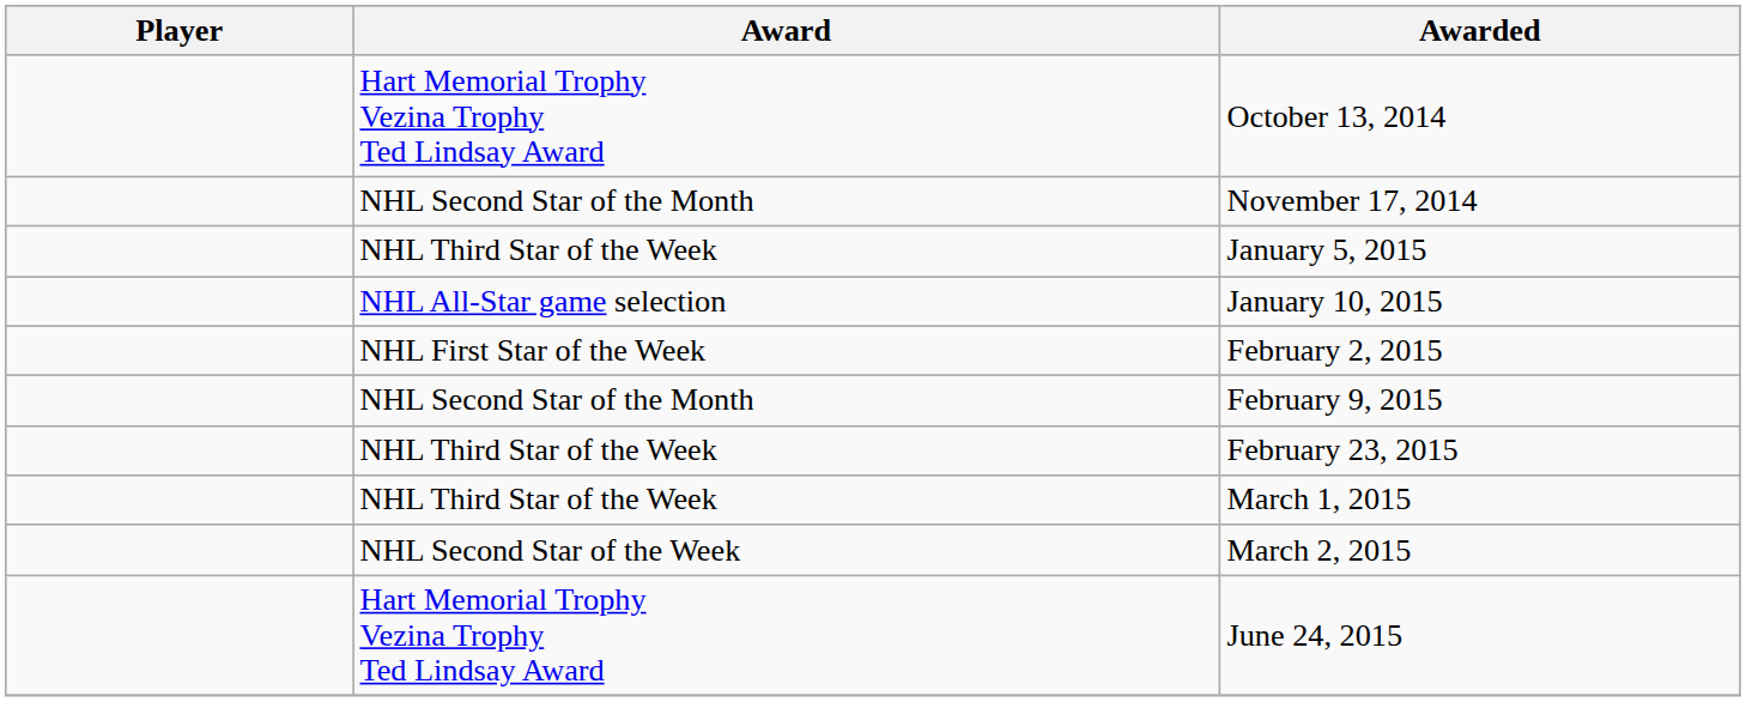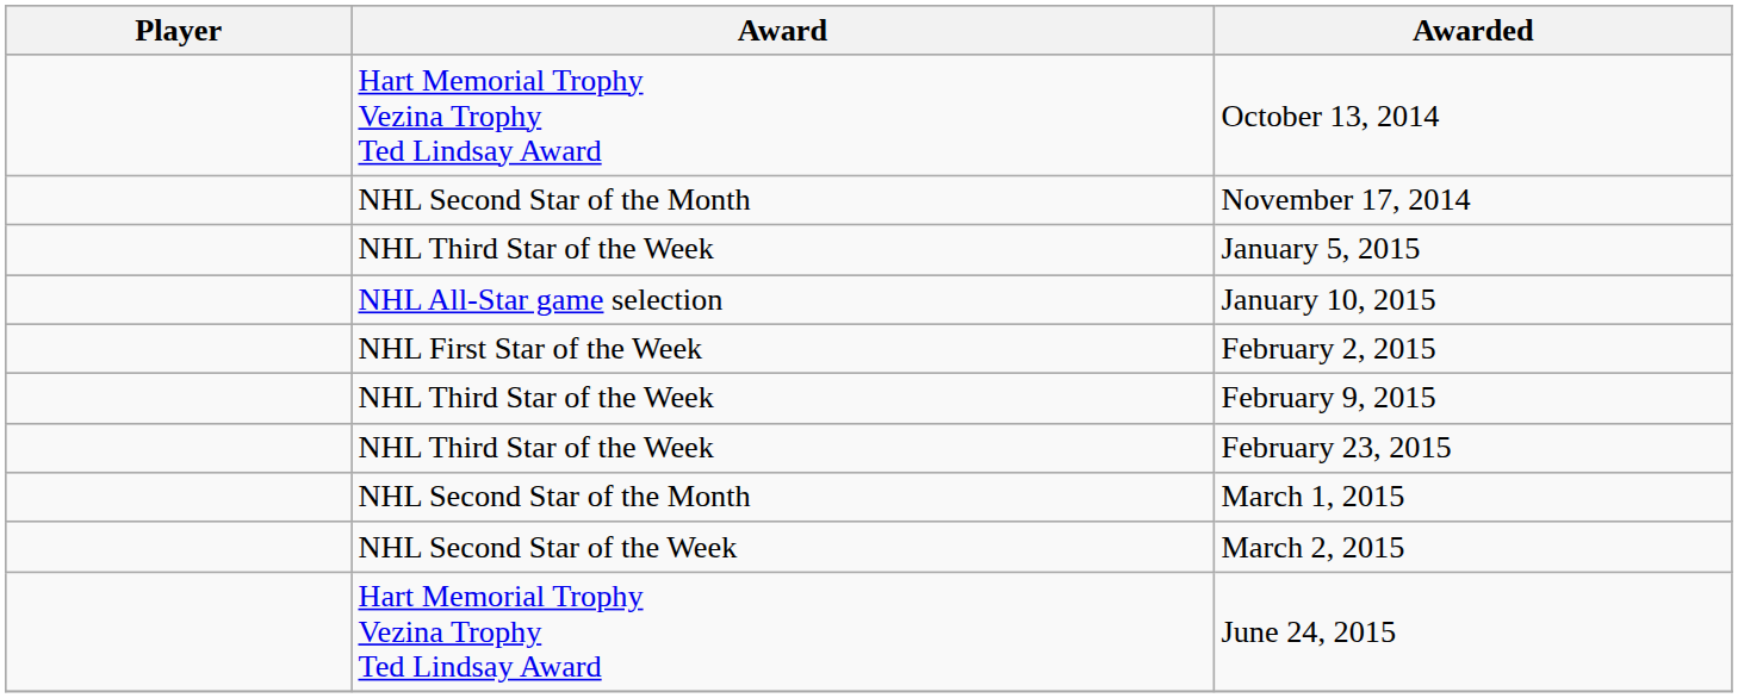 <table class="wikitable sortable" style="width:100%;">
 <tr>
 <th style="width:20%;">Player</th>
 <th style="width:50%;">Award</th>
 <th style="width:30%;" data-sort-type="date">Awarded</th>
 </tr>
 <tr>
 <td></td>
 <td><a href='#'>Hart Memorial Trophy</a><br><a href='#'>Vezina Trophy</a><br><a href='#'>Ted Lindsay Award</a></td>
 <td>October 13, 2014</td>
 </tr>
 <tr>
 <td></td>
 <td>NHL Second Star of the Month</td>
 <td>November 17, 2014</td>
 </tr>
 <tr>
 <td></td>
 <td>NHL Third Star of the Week</td>
 <td>January 5, 2015</td>
 </tr>
 <tr>
 <td></td>
 <td><a href='#'>NHL All-Star game</a> selection</td>
 <td>January 10, 2015</td>
 </tr>
 <tr>
 <td></td>
 <td>NHL First Star of the Week</td>
 <td>February 2, 2015</td>
 </tr>
 <tr>
 <td></td>
-<td>NHL Second Star of the Month</td>
+<td>NHL Third Star of the Week</td>
 <td>February 9, 2015</td>
 </tr>
 <tr>
 <td></td>
 <td>NHL Third Star of the Week</td>
 <td>February 23, 2015</td>
 </tr>
 <tr>
 <td></td>
-<td>NHL Third Star of the Week</td>
+<td>NHL Second Star of the Month</td>
 <td>March 1, 2015</td>
 </tr>
 <tr>
 <td></td>
 <td>NHL Second Star of the Week</td>
 <td>March 2, 2015</td>
 </tr>
 <tr>
 <td></td>
 <td><a href='#'>Hart Memorial Trophy</a><br><a href='#'>Vezina Trophy</a><br><a href='#'>Ted Lindsay Award</a></td>
 <td>June 24, 2015</td>
 </tr>
 <tr>
 </tr>
 </table>
